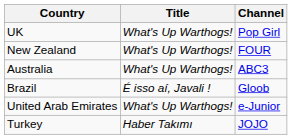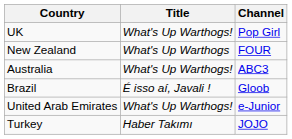 <table class="wikitable">
 <tr>
 <th>Country</th>
 <th>Title</th>
 <th>Channel</th>
 </tr>
 <tr>
 <td>UK</td>
 <td><em>What's Up Warthogs!</em></td>
 <td><a href='#'>Pop Girl</a></td>
 </tr>
 <tr>
 <td>New Zealand</td>
-<td><em>What's Up Warthogs!</em></td>
+<td><em>What's Up Warthogs</em></td>
 <td><a href='#'>FOUR</a></td>
 </tr>
 <tr>
 <td>Australia</td>
 <td><em>What's Up Warthogs!</em></td>
 <td><a href='#'>ABC3</a></td>
 </tr>
 <tr>
 <td>Brazil</td>
 <td><em>É isso aí, Javali !</em></td>
 <td><a href='#'>Gloob</a></td>
 </tr>
 <tr>
 <td>United Arab Emirates</td>
 <td><em>What's Up Warthogs!</em></td>
 <td><a href='#'>e-Junior</a></td>
 </tr>
 <tr>
 <td>Turkey</td>
 <td><em>Haber Takımı</em></td>
 <td><a href='#'>JOJO</a></td>
 </tr>
 </table>
